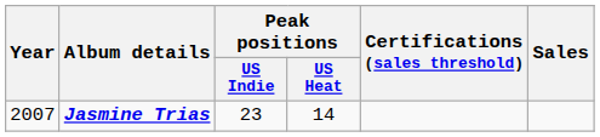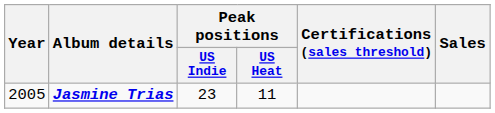 <table class="wikitable" style="text-align:center;">
 <tr>
 <th rowspan="2">Year</th>
 <th rowspan="2">Album details</th>
 <th colspan="2">Peak positions</th>
 <th rowspan="2">Certifications<br><small>(<a href='#'>sales threshold</a>)</small></th>
 <th rowspan="2">Sales</th>
 </tr>
 <tr style="font-size:smaller;">
 <th style="width:45px;"><a href='#'>US<br>Indie</a></th>
 <th style="width:45px;"><a href='#'>US<br>Heat</a></th>
 </tr>
 <tr>
-<td>2007</td>
+<td>2005</td>
 <td style="text-align:left;"><strong><em><a href='#'>Jasmine Trias</a></em></strong><br></td>
 <td>23</td>
-<td>14</td>
+<td>11</td>
 <td style="text-align:left;"></td>
 <td style="text-align:left;"></td>
 </tr>
 </table>
